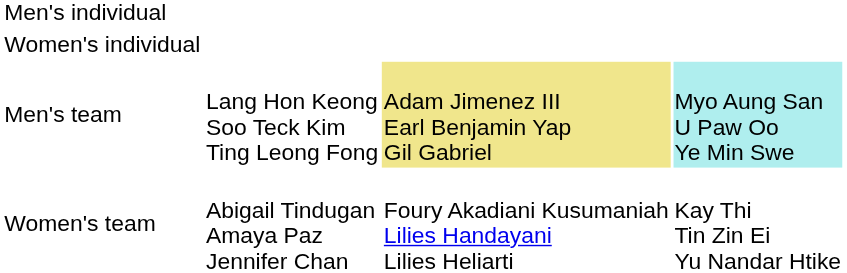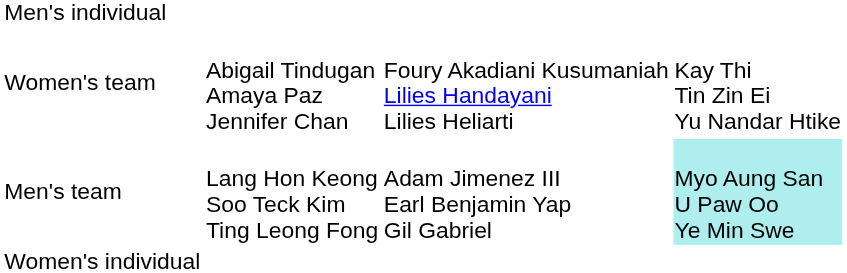 <table>
 <tr>
 <td>Men's individual</td>
 <td></td>
 <td></td>
 <td nowrap=true></td>
 </tr>
 <tr>
+<td>Women's team</td>
+<td nowrap=true><br>Abigail Tindugan<br>Amaya Paz<br>Jennifer Chan</td>
+<td nowrap=true><br>Foury Akadiani Kusumaniah<br><a href='#'>Lilies Handayani</a><br>Lilies Heliarti</td>
+<td><br>Kay Thi<br>Tin Zin Ei<br>Yu Nandar Htike</td>
+</tr>
+<tr>
+<td>Men's team</td>
+<td><br>Lang Hon Keong<br>Soo Teck Kim<br>Ting Leong Fong</td>
+<td><br>Adam Jimenez III<br>Earl Benjamin Yap<br>Gil Gabriel</td>
+<td style="background: paleturquoise;"><br>Myo Aung San<br>U Paw Oo<br>Ye Min Swe</td>
+</tr>
+<tr>
 <td>Women's individual</td>
 <td></td>
 <td></td>
 <td></td>
 </tr>
-<tr>
-<td>Men's team</td>
-<td><br>Lang Hon Keong<br>Soo Teck Kim<br>Ting Leong Fong</td>
-<td style="background: khaki;"><br>Adam Jimenez III<br>Earl Benjamin Yap<br>Gil Gabriel</td>
-<td style="background: paleturquoise;"><br>Myo Aung San<br>U Paw Oo<br>Ye Min Swe</td>
-</tr>
-<tr>
-<td>Women's team</td>
-<td nowrap=true><br>Abigail Tindugan<br>Amaya Paz<br>Jennifer Chan</td>
-<td nowrap=true><br>Foury Akadiani Kusumaniah<br><a href='#'>Lilies Handayani</a><br>Lilies Heliarti</td>
-<td><br>Kay Thi<br>Tin Zin Ei<br>Yu Nandar Htike</td>
-</tr>
 </table>
